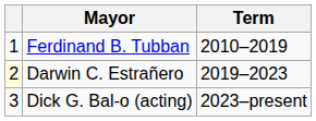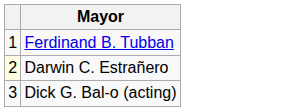 <table class="wikitable sortable">
 <tr>
 <th></th>
 <th>Mayor</th>
-<th>Term</th>
 </tr>
 <tr>
 <td>1</td>
 <td><a href='#'>Ferdinand B. Tubban</a></td>
-<td>2010–2019</td>
 </tr>
 <tr>
 <td style="background: lightyellow;">2</td>
 <td>Darwin C. Estrañero</td>
-<td>2019–2023</td>
 </tr>
 <tr>
 <td>3</td>
 <td>Dick G. Bal-o (acting)</td>
-<td>2023–present</td>
 </tr>
 </table>
